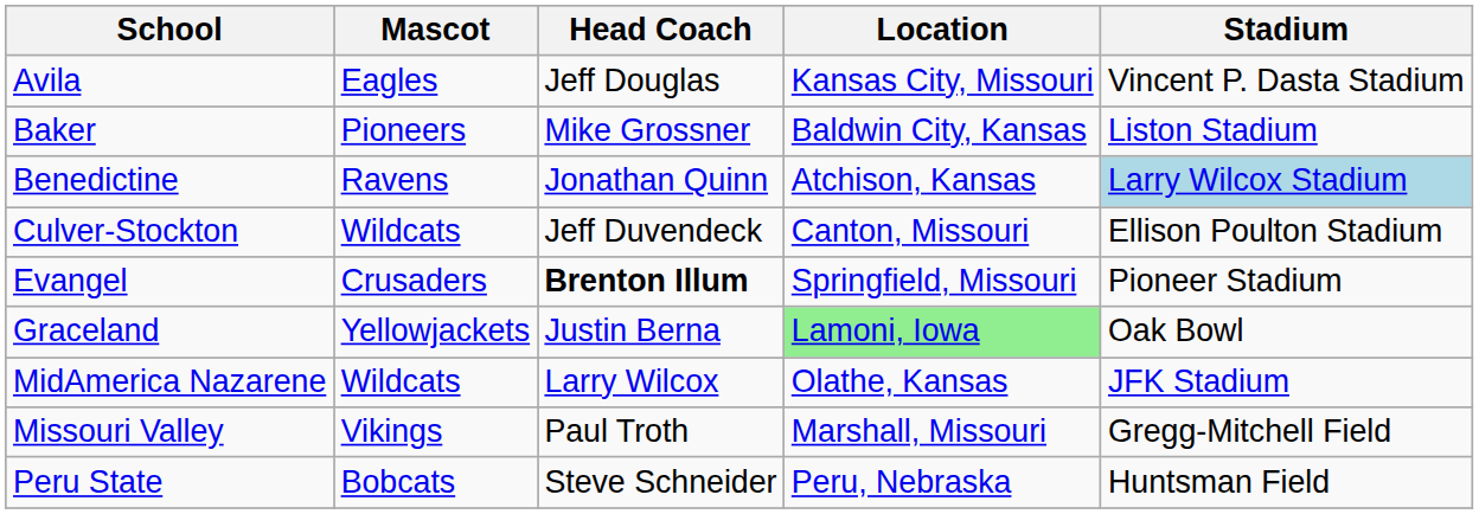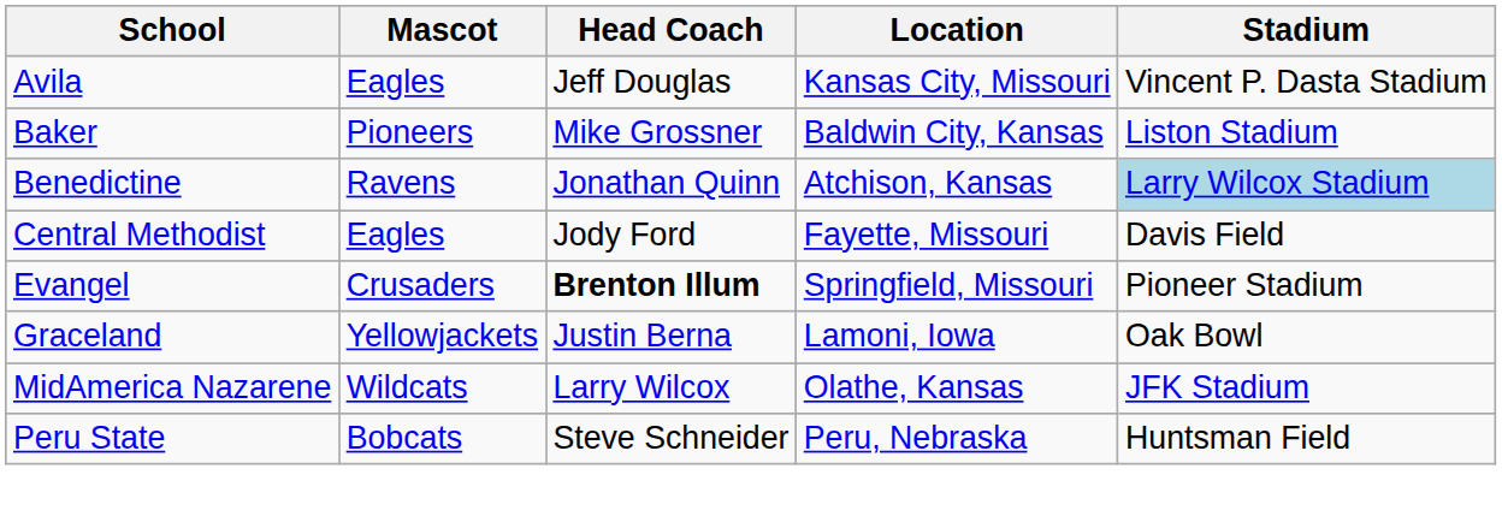 <table class="wikitable">
 <tr>
 <th>School</th>
 <th>Mascot</th>
 <th>Head Coach</th>
 <th>Location</th>
 <th>Stadium</th>
 </tr>
 <tr>
 <td><a href='#'>Avila</a></td>
 <td><a href='#'>Eagles</a></td>
 <td>Jeff Douglas</td>
 <td><a href='#'>Kansas City, Missouri</a></td>
 <td>Vincent P. Dasta Stadium</td>
 </tr>
 <tr>
 <td><a href='#'>Baker</a></td>
 <td><a href='#'>Pioneers</a></td>
 <td><a href='#'>Mike Grossner</a></td>
 <td><a href='#'>Baldwin City, Kansas</a></td>
 <td><a href='#'>Liston Stadium</a></td>
 </tr>
 <tr>
 <td><a href='#'>Benedictine</a></td>
 <td><a href='#'>Ravens</a></td>
 <td><a href='#'>Jonathan Quinn</a></td>
 <td><a href='#'>Atchison, Kansas</a></td>
 <td style="background: lightblue;"><a href='#'>Larry Wilcox Stadium</a></td>
 </tr>
 <tr>
-<td><a href='#'>Culver-Stockton</a></td>
-<td><a href='#'>Wildcats</a></td>
-<td>Jeff Duvendeck</td>
-<td><a href='#'>Canton, Missouri</a></td>
-<td>Ellison Poulton Stadium</td>
+<td><a href='#'>Central Methodist</a></td>
+<td><a href='#'>Eagles</a></td>
+<td>Jody Ford</td>
+<td><a href='#'>Fayette, Missouri</a></td>
+<td>Davis Field</td>
 </tr>
 <tr>
 <td><a href='#'>Evangel</a></td>
 <td><a href='#'>Crusaders</a></td>
 <td><strong>Brenton Illum</strong></td>
 <td><a href='#'>Springfield, Missouri</a></td>
 <td>Pioneer Stadium</td>
 </tr>
 <tr>
 <td><a href='#'>Graceland</a></td>
 <td><a href='#'>Yellowjackets</a></td>
 <td><a href='#'>Justin Berna</a></td>
-<td style="background: lightgreen;"><a href='#'>Lamoni, Iowa</a></td>
+<td><a href='#'>Lamoni, Iowa</a></td>
 <td>Oak Bowl</td>
 </tr>
 <tr>
 <td><a href='#'>MidAmerica Nazarene</a></td>
 <td><a href='#'>Wildcats</a></td>
 <td><a href='#'>Larry Wilcox</a></td>
 <td><a href='#'>Olathe, Kansas</a></td>
 <td><a href='#'>JFK Stadium</a></td>
 </tr>
 <tr>
-<td><a href='#'>Missouri Valley</a></td>
-<td><a href='#'>Vikings</a></td>
-<td>Paul Troth</td>
-<td><a href='#'>Marshall, Missouri</a></td>
-<td>Gregg-Mitchell Field</td>
-</tr>
-<tr>
 <td><a href='#'>Peru State</a></td>
 <td><a href='#'>Bobcats</a></td>
 <td>Steve Schneider</td>
 <td><a href='#'>Peru, Nebraska</a></td>
 <td>Huntsman Field</td>
 </tr>
 </table>
